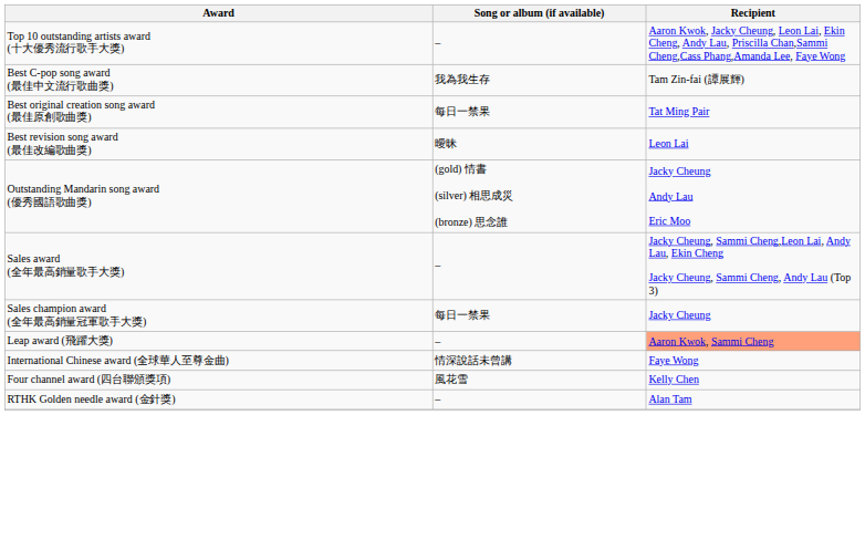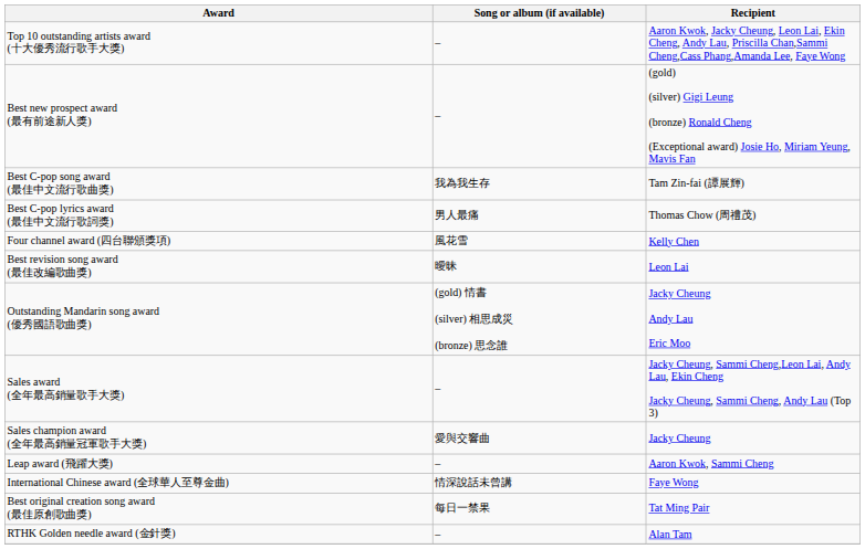 <table class="wikitable">
 <tr>
 <th width=40%>Award</th>
 <th width=20%>Song or album (if available)</th>
 <th width=20%>Recipient</th>
 </tr>
 <tr>
 <td>Top 10 outstanding artists award<br>(十大優秀流行歌手大獎)</td>
 <td>–</td>
 <td><a href='#'>Aaron Kwok</a>, <a href='#'>Jacky Cheung</a>, <a href='#'>Leon Lai</a>, <a href='#'>Ekin Cheng</a>, <a href='#'>Andy Lau</a>,  <a href='#'>Priscilla Chan</a>,<a href='#'>Sammi Cheng</a>,<a href='#'>Cass Phang</a>,<a href='#'>Amanda Lee</a>, <a href='#'>Faye Wong</a></td>
 </tr>
 <tr>
+<td>Best new prospect award<br>(最有前途新人獎)</td>
+<td>–</td>
+<td>(gold) <br><br>(silver) <a href='#'>Gigi Leung</a><br><br>(bronze) <a href='#'>Ronald Cheng</a><br><br>(Exceptional award) <a href='#'>Josie Ho</a>, <a href='#'>Miriam Yeung</a>, <a href='#'>Mavis Fan</a></td>
+</tr>
+<tr>
 <td>Best C-pop song award<br>(最佳中文流行歌曲獎)</td>
 <td>我為我生存</td>
 <td>Tam Zin-fai (譚展輝)</td>
 </tr>
 <tr>
-<td>Best original creation song award<br>(最佳原創歌曲獎)</td>
-<td>每日一禁果</td>
-<td><a href='#'>Tat Ming Pair</a></td>
+<td>Best C-pop lyrics award<br>(最佳中文流行歌詞獎)</td>
+<td>男人最痛</td>
+<td>Thomas Chow (周禮茂)</td>
+</tr>
+<tr>
+<td>Four channel award (四台聯頒獎項)</td>
+<td>風花雪</td>
+<td><a href='#'>Kelly Chen</a></td>
 </tr>
 <tr>
 <td>Best revision song award<br>(最佳改編歌曲獎)</td>
 <td>曖昧</td>
 <td><a href='#'>Leon Lai</a></td>
 </tr>
 <tr>
 <td>Outstanding Mandarin song award<br>(優秀國語歌曲獎)</td>
 <td>(gold) 情書<br><br>(silver) 相思成災<br><br>(bronze) 思念誰</td>
 <td><a href='#'>Jacky Cheung</a><br><br><a href='#'>Andy Lau</a><br><br><a href='#'>Eric Moo</a></td>
 </tr>
 <tr>
 <td>Sales award<br>(全年最高銷量歌手大獎)</td>
 <td>–</td>
 <td><a href='#'>Jacky Cheung</a>, <a href='#'>Sammi Cheng</a>,<a href='#'>Leon Lai</a>, <a href='#'>Andy Lau</a>, <a href='#'>Ekin Cheng</a><br><br><a href='#'>Jacky Cheung</a>, <a href='#'>Sammi Cheng</a>, <a href='#'>Andy Lau</a> (Top 3)</td>
 </tr>
 <tr>
 <td>Sales champion award<br>(全年最高銷量冠軍歌手大獎)</td>
-<td>每日一禁果</td>
+<td>愛與交響曲</td>
 <td><a href='#'>Jacky Cheung</a></td>
 </tr>
 <tr>
 <td>Leap award (飛躍大獎)</td>
 <td>–</td>
-<td style="background: lightsalmon;"><a href='#'>Aaron Kwok</a>, <a href='#'>Sammi Cheng</a></td>
+<td><a href='#'>Aaron Kwok</a>, <a href='#'>Sammi Cheng</a></td>
 </tr>
 <tr>
 <td>International Chinese award (全球華人至尊金曲)</td>
 <td>情深說話未曾講</td>
 <td><a href='#'>Faye Wong</a></td>
 </tr>
 <tr>
-<td>Four channel award (四台聯頒獎項)</td>
-<td>風花雪</td>
-<td><a href='#'>Kelly Chen</a></td>
+<td>Best original creation song award<br>(最佳原創歌曲獎)</td>
+<td>每日一禁果</td>
+<td><a href='#'>Tat Ming Pair</a></td>
 </tr>
 <tr>
 <td>RTHK Golden needle award (金針獎)</td>
 <td>–</td>
 <td><a href='#'>Alan Tam</a></td>
 </tr>
 <tr>
 </tr>
 </table>
